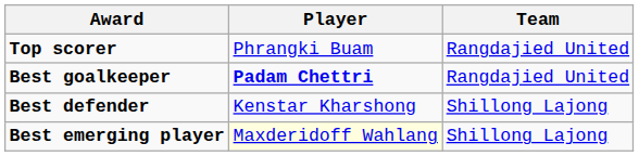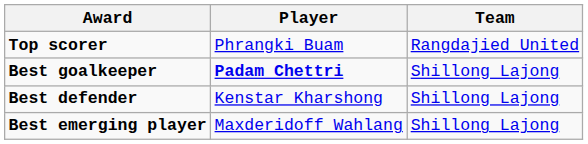 <table class="wikitable sortable">
 <tr>
 <th scope="col">Award</th>
 <th scope="col">Player</th>
 <th scope="col">Team</th>
 </tr>
 <tr>
 <td><strong>Top scorer</strong></td>
 <td><a href='#'>Phrangki Buam</a></td>
 <td><a href='#'>Rangdajied United</a></td>
 </tr>
 <tr>
 <td><strong>Best goalkeeper</strong></td>
 <td><strong><a href='#'>Padam Chettri</a></strong></td>
-<td><a href='#'>Rangdajied United</a></td>
+<td><a href='#'>Shillong Lajong</a></td>
 </tr>
 <tr>
 <td><strong>Best defender</strong></td>
 <td><a href='#'>Kenstar Kharshong</a></td>
 <td><a href='#'>Shillong Lajong</a></td>
 </tr>
 <tr>
 <td><strong>Best emerging player</strong></td>
-<td style="background: lightyellow;"><a href='#'>Maxderidoff Wahlang</a></td>
+<td><a href='#'>Maxderidoff Wahlang</a></td>
 <td><a href='#'>Shillong Lajong</a></td>
 </tr>
 </table>
